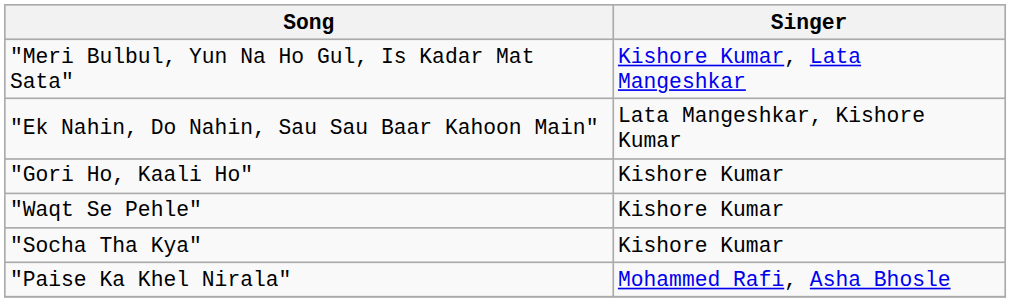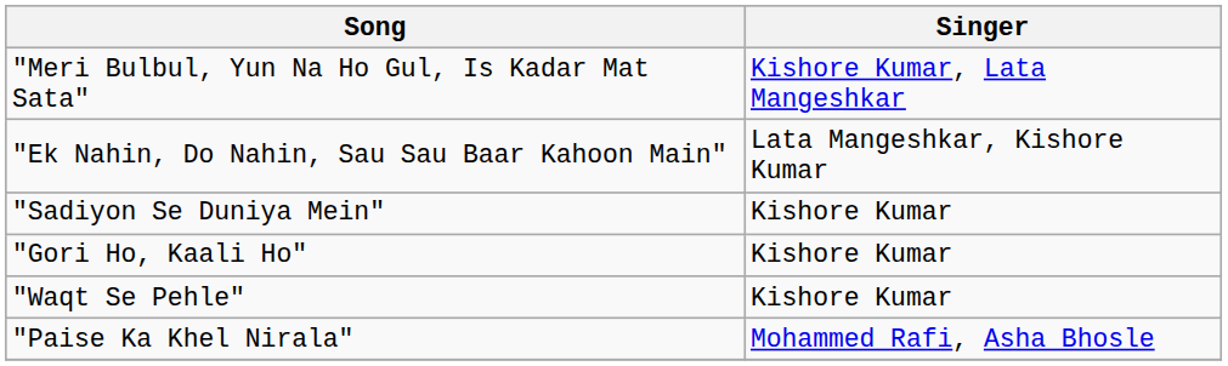 <table class="wikitable">
 <tr>
 <th>Song</th>
 <th>Singer</th>
 </tr>
 <tr>
 <td>"Meri Bulbul, Yun Na Ho Gul, Is Kadar Mat Sata"</td>
 <td><a href='#'>Kishore Kumar</a>, <a href='#'>Lata Mangeshkar</a></td>
 </tr>
 <tr>
 <td>"Ek Nahin, Do Nahin, Sau Sau Baar Kahoon Main"</td>
 <td>Lata Mangeshkar, Kishore Kumar</td>
 </tr>
 <tr>
+<td>"Sadiyon Se Duniya Mein"</td>
+<td>Kishore Kumar</td>
+</tr>
+<tr>
 <td>"Gori Ho, Kaali Ho"</td>
 <td>Kishore Kumar</td>
 </tr>
 <tr>
 <td>"Waqt Se Pehle"</td>
-<td>Kishore Kumar</td>
-</tr>
-<tr>
-<td>"Socha Tha Kya"</td>
 <td>Kishore Kumar</td>
 </tr>
 <tr>
 <td>"Paise Ka Khel Nirala"</td>
 <td><a href='#'>Mohammed Rafi</a>, <a href='#'>Asha Bhosle</a></td>
 </tr>
 <tr>
 </tr>
 </table>
